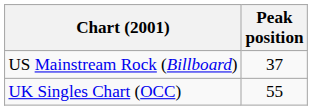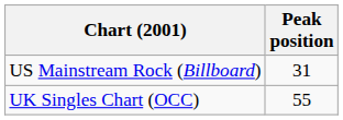 <table class="wikitable sortable">
 <tr>
 <th>Chart (2001)</th>
 <th>Peak<br>position</th>
 </tr>
 <tr>
 <td>US <a href='#'>Mainstream Rock</a> (<em><a href='#'>Billboard</a></em>)</td>
-<td align="center">37</td>
+<td align="center">31</td>
 </tr>
 <tr>
 <td><a href='#'>UK Singles Chart</a> (<a href='#'>OCC</a>)</td>
 <td align="center">55</td>
 </tr>
 </table>
